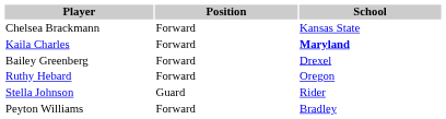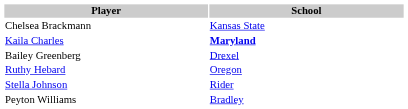 <table style="width:600px" "border:'1' 'solid' 'gray' ">
 <tr>
 <th bgcolor="#CCCCCC" style="width:23%">Player</th>
-<th bgcolor="#CCCCCC" style="width:22%"><strong>Position</strong></th>
 <th bgcolor="#CCCCCC" style="width:22%"><strong>School</strong></th>
 </tr>
 <tr>
 <td>Chelsea Brackmann</td>
-<td>Forward</td>
 <td><a href='#'>Kansas State</a></td>
 </tr>
 <tr>
 <td><a href='#'>Kaila Charles</a></td>
-<td>Forward</td>
 <td><strong><a href='#'>Maryland</a></strong></td>
 </tr>
 <tr>
 <td>Bailey Greenberg</td>
-<td>Forward</td>
 <td><a href='#'>Drexel</a></td>
 </tr>
 <tr>
 <td><a href='#'>Ruthy Hebard</a></td>
-<td>Forward</td>
 <td><a href='#'>Oregon</a></td>
 </tr>
 <tr>
 <td><a href='#'>Stella Johnson</a></td>
-<td>Guard</td>
 <td><a href='#'>Rider</a></td>
 </tr>
 <tr>
 <td>Peyton Williams</td>
-<td>Forward</td>
 <td><a href='#'>Bradley</a></td>
 </tr>
 </table>
